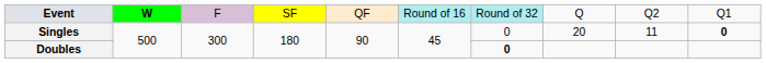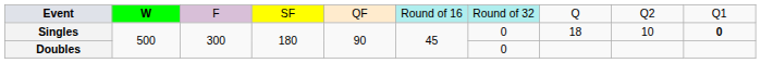 <table class=wikitable style=font-size:90%;text-align:center>
 <tr>
 <td style="width:130px; background:#dfe2e9;"><strong>Event</strong></td>
 <td style="width:80px; background:lime;"><strong>W</strong></td>
 <td style="width:85px; background:thistle;">F</td>
 <td style="width:85px; background:#ff0;">SF</td>
 <td style="width:85px; background:#ffebcd;">QF</td>
 <td style="width:85px; background:#afeeee;">Round of 16</td>
 <td style="width:85px; background:#afeeee;">Round of 32</td>
 <td width=85>Q</td>
 <td width=85>Q2</td>
 <td width=85>Q1</td>
 </tr>
 <tr>
 <th style="background:#f3f3f3;">Singles</th>
 <td rowspan=2>500</td>
 <td rowspan=2>300</td>
 <td rowspan=2>180</td>
 <td rowspan=2>90</td>
 <td rowspan=2>45</td>
 <td>0</td>
-<td>20</td>
-<td>11</td>
+<td>18</td>
+<td>10</td>
 <td><strong>0</strong></td>
 </tr>
 <tr>
 <th style="background:#f3f3f3;">Doubles</th>
-<td><strong>0</strong></td>
+<td>0</td>
 <td></td>
 <td></td>
 <td></td>
 </tr>
 </table>
